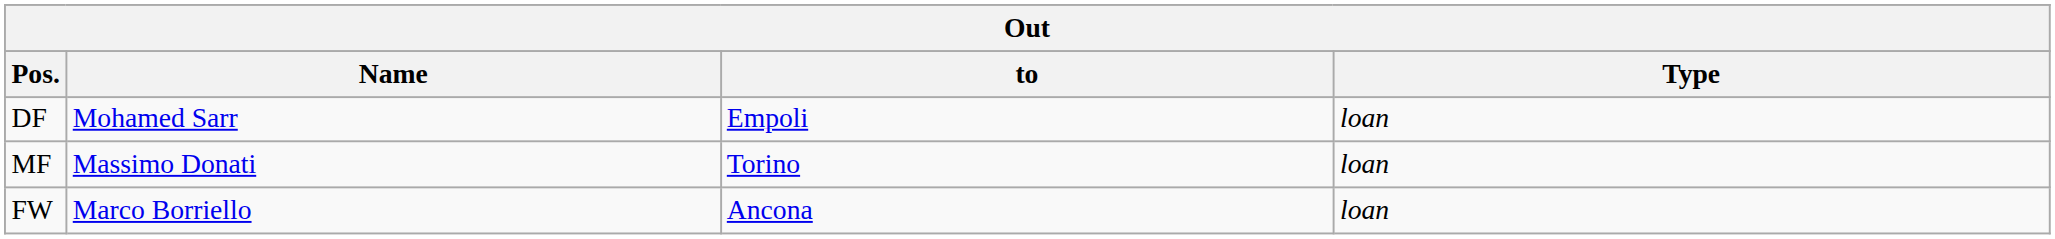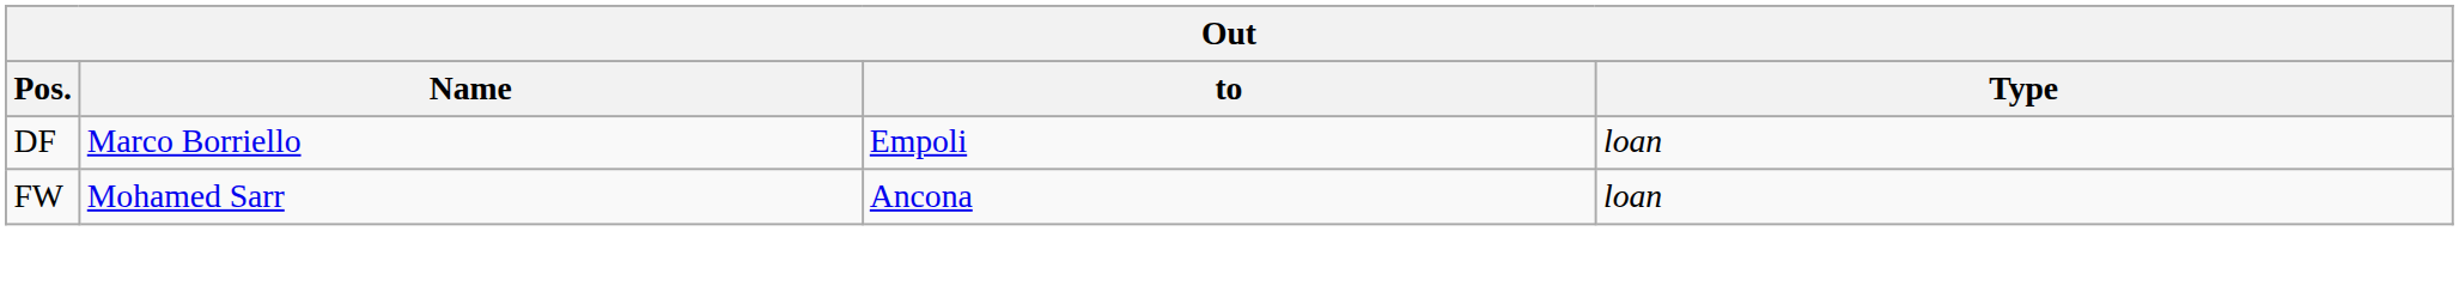 <table class="wikitable" style="font-size:90%;">
 <tr>
 <th colspan="4">Out</th>
 </tr>
 <tr>
 <th width=3%>Pos.</th>
 <th width=32%>Name</th>
 <th width=30%>to</th>
 <th width=35%>Type</th>
 </tr>
 <tr>
 <td>DF</td>
-<td><a href='#'>Mohamed Sarr</a></td>
+<td><a href='#'>Marco Borriello</a></td>
 <td><a href='#'>Empoli</a></td>
 <td><em>loan</em></td>
 </tr>
 <tr>
-<td>MF</td>
-<td><a href='#'>Massimo Donati</a></td>
-<td><a href='#'>Torino</a></td>
-<td><em>loan</em></td>
-</tr>
-<tr>
 <td>FW</td>
-<td><a href='#'>Marco Borriello</a></td>
+<td><a href='#'>Mohamed Sarr</a></td>
 <td><a href='#'>Ancona</a></td>
 <td><em>loan</em></td>
 </tr>
 </table>
